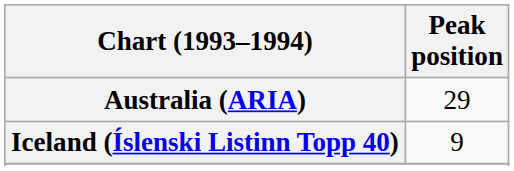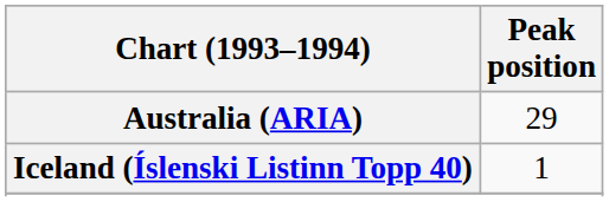 <table class="wikitable sortable plainrowheaders" style="text-align:center">
 <tr>
 <th scope="col">Chart (1993–1994)</th>
 <th scope="col">Peak<br>position</th>
 </tr>
 <tr>
 <th scope="row">Australia (<a href='#'>ARIA</a>)</th>
 <td>29</td>
 </tr>
 <tr>
 <th scope="row">Iceland (<a href='#'>Íslenski Listinn Topp 40</a>)</th>
-<td>9</td>
+<td>1</td>
 </tr>
 <tr>
 </tr>
 <tr>
 </tr>
 </table>
